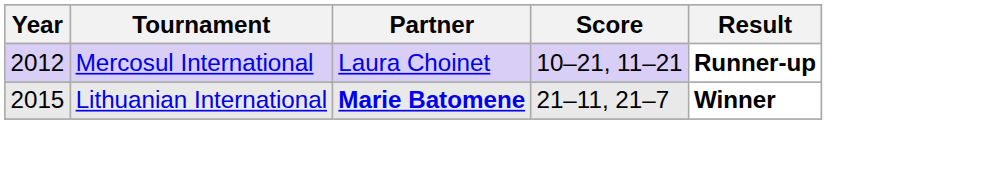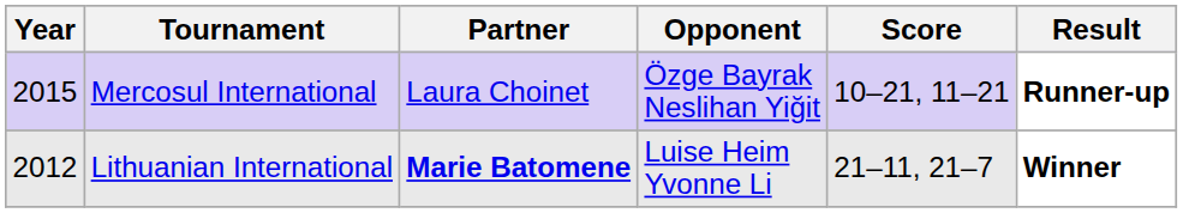 <table class="sortable wikitable" style="font-size: 90%;">
 <tr>
 <th>Year</th>
 <th>Tournament</th>
 <th>Partner</th>
+<th>Opponent</th>
 <th>Score</th>
 <th>Result</th>
 </tr>
 <tr style="background:#D8CEF6">
-<td align="center">2012</td>
+<td align="center">2015</td>
 <td align="left"><a href='#'>Mercosul International</a></td>
 <td align="left"> <a href='#'>Laura Choinet</a></td>
+<td align="left"> <a href='#'>Özge Bayrak</a><br> <a href='#'>Neslihan Yiğit</a></td>
 <td align="left">10–21, 11–21</td>
 <td style="text-align:left; background:white"> <strong>Runner-up</strong></td>
 </tr>
 <tr style="background:#E9E9E9">
-<td align="center">2015</td>
+<td align="center">2012</td>
 <td align="left"><a href='#'>Lithuanian International</a></td>
 <td align="left"><strong> <a href='#'>Marie Batomene</a></strong></td>
+<td align="left"> <a href='#'>Luise Heim</a><br> <a href='#'>Yvonne Li</a></td>
 <td align="left">21–11, 21–7</td>
 <td style="text-align:left; background:white"> <strong>Winner</strong></td>
 </tr>
 </table>
